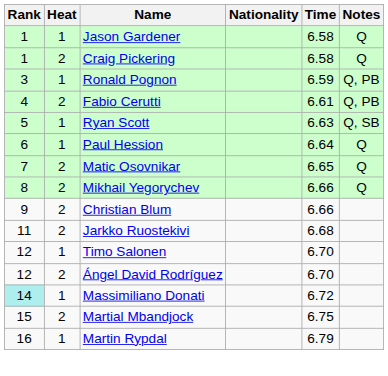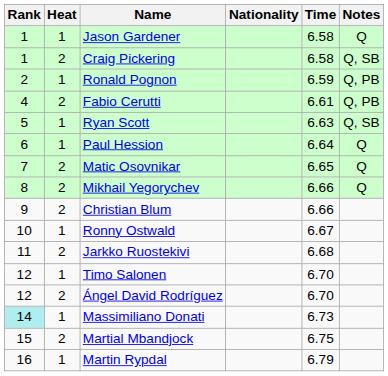 <table class="wikitable sortable" style="text-align:center">
 <tr>
 <th>Rank</th>
 <th>Heat</th>
 <th>Name</th>
 <th>Nationality</th>
 <th>Time</th>
 <th>Notes</th>
 </tr>
 <tr bgcolor=ccffcc>
 <td>1</td>
 <td>1</td>
 <td align="left"><a href='#'>Jason Gardener</a></td>
 <td align=left></td>
 <td>6.58</td>
 <td>Q</td>
 </tr>
 <tr bgcolor=ccffcc>
 <td>1</td>
 <td>2</td>
 <td align="left"><a href='#'>Craig Pickering</a></td>
 <td align=left></td>
 <td>6.58</td>
-<td>Q</td>
+<td>Q, SB</td>
 </tr>
 <tr bgcolor=ccffcc>
-<td>3</td>
+<td>2</td>
 <td>1</td>
 <td align="left"><a href='#'>Ronald Pognon</a></td>
 <td align=left></td>
 <td>6.59</td>
 <td>Q, PB</td>
 </tr>
 <tr bgcolor=ccffcc>
 <td>4</td>
 <td>2</td>
 <td align="left"><a href='#'>Fabio Cerutti</a></td>
 <td align=left></td>
 <td>6.61</td>
 <td>Q, PB</td>
 </tr>
 <tr bgcolor=ccffcc>
 <td>5</td>
 <td>1</td>
 <td align="left"><a href='#'>Ryan Scott</a></td>
 <td align=left></td>
 <td>6.63</td>
 <td>Q, SB</td>
 </tr>
 <tr bgcolor=ccffcc>
 <td>6</td>
 <td>1</td>
 <td align="left"><a href='#'>Paul Hession</a></td>
 <td align=left></td>
 <td>6.64</td>
 <td>Q</td>
 </tr>
 <tr bgcolor=ccffcc>
 <td>7</td>
 <td>2</td>
 <td align="left"><a href='#'>Matic Osovnikar</a></td>
 <td align=left></td>
 <td>6.65</td>
 <td>Q</td>
 </tr>
 <tr bgcolor=ccffcc>
 <td>8</td>
 <td>2</td>
 <td align="left"><a href='#'>Mikhail Yegorychev</a></td>
 <td align=left></td>
 <td>6.66</td>
 <td>Q</td>
 </tr>
 <tr>
 <td>9</td>
 <td>2</td>
 <td align="left"><a href='#'>Christian Blum</a></td>
 <td align=left></td>
 <td>6.66</td>
 <td></td>
 </tr>
 <tr>
+<td>10</td>
+<td>1</td>
+<td align="left"><a href='#'>Ronny Ostwald</a></td>
+<td align=left></td>
+<td>6.67</td>
+<td></td>
+</tr>
+<tr>
 <td>11</td>
 <td>2</td>
 <td align="left"><a href='#'>Jarkko Ruostekivi</a></td>
 <td align=left></td>
 <td>6.68</td>
 <td></td>
 </tr>
 <tr>
 <td>12</td>
 <td>1</td>
 <td align="left"><a href='#'>Timo Salonen</a></td>
 <td align=left></td>
 <td>6.70</td>
 <td></td>
 </tr>
 <tr>
 <td>12</td>
 <td>2</td>
 <td align="left"><a href='#'>Ángel David Rodríguez</a></td>
 <td align=left></td>
 <td>6.70</td>
 <td></td>
 </tr>
 <tr>
 <td style="background: paleturquoise;">14</td>
 <td>1</td>
 <td align="left"><a href='#'>Massimiliano Donati</a></td>
 <td align=left></td>
-<td>6.72</td>
+<td>6.73</td>
 <td></td>
 </tr>
 <tr>
 <td>15</td>
 <td>2</td>
 <td align="left"><a href='#'>Martial Mbandjock</a></td>
 <td align=left></td>
 <td>6.75</td>
 <td></td>
 </tr>
 <tr>
 <td>16</td>
 <td>1</td>
 <td align="left"><a href='#'>Martin Rypdal</a></td>
 <td align=left></td>
 <td>6.79</td>
 <td></td>
 </tr>
 </table>
